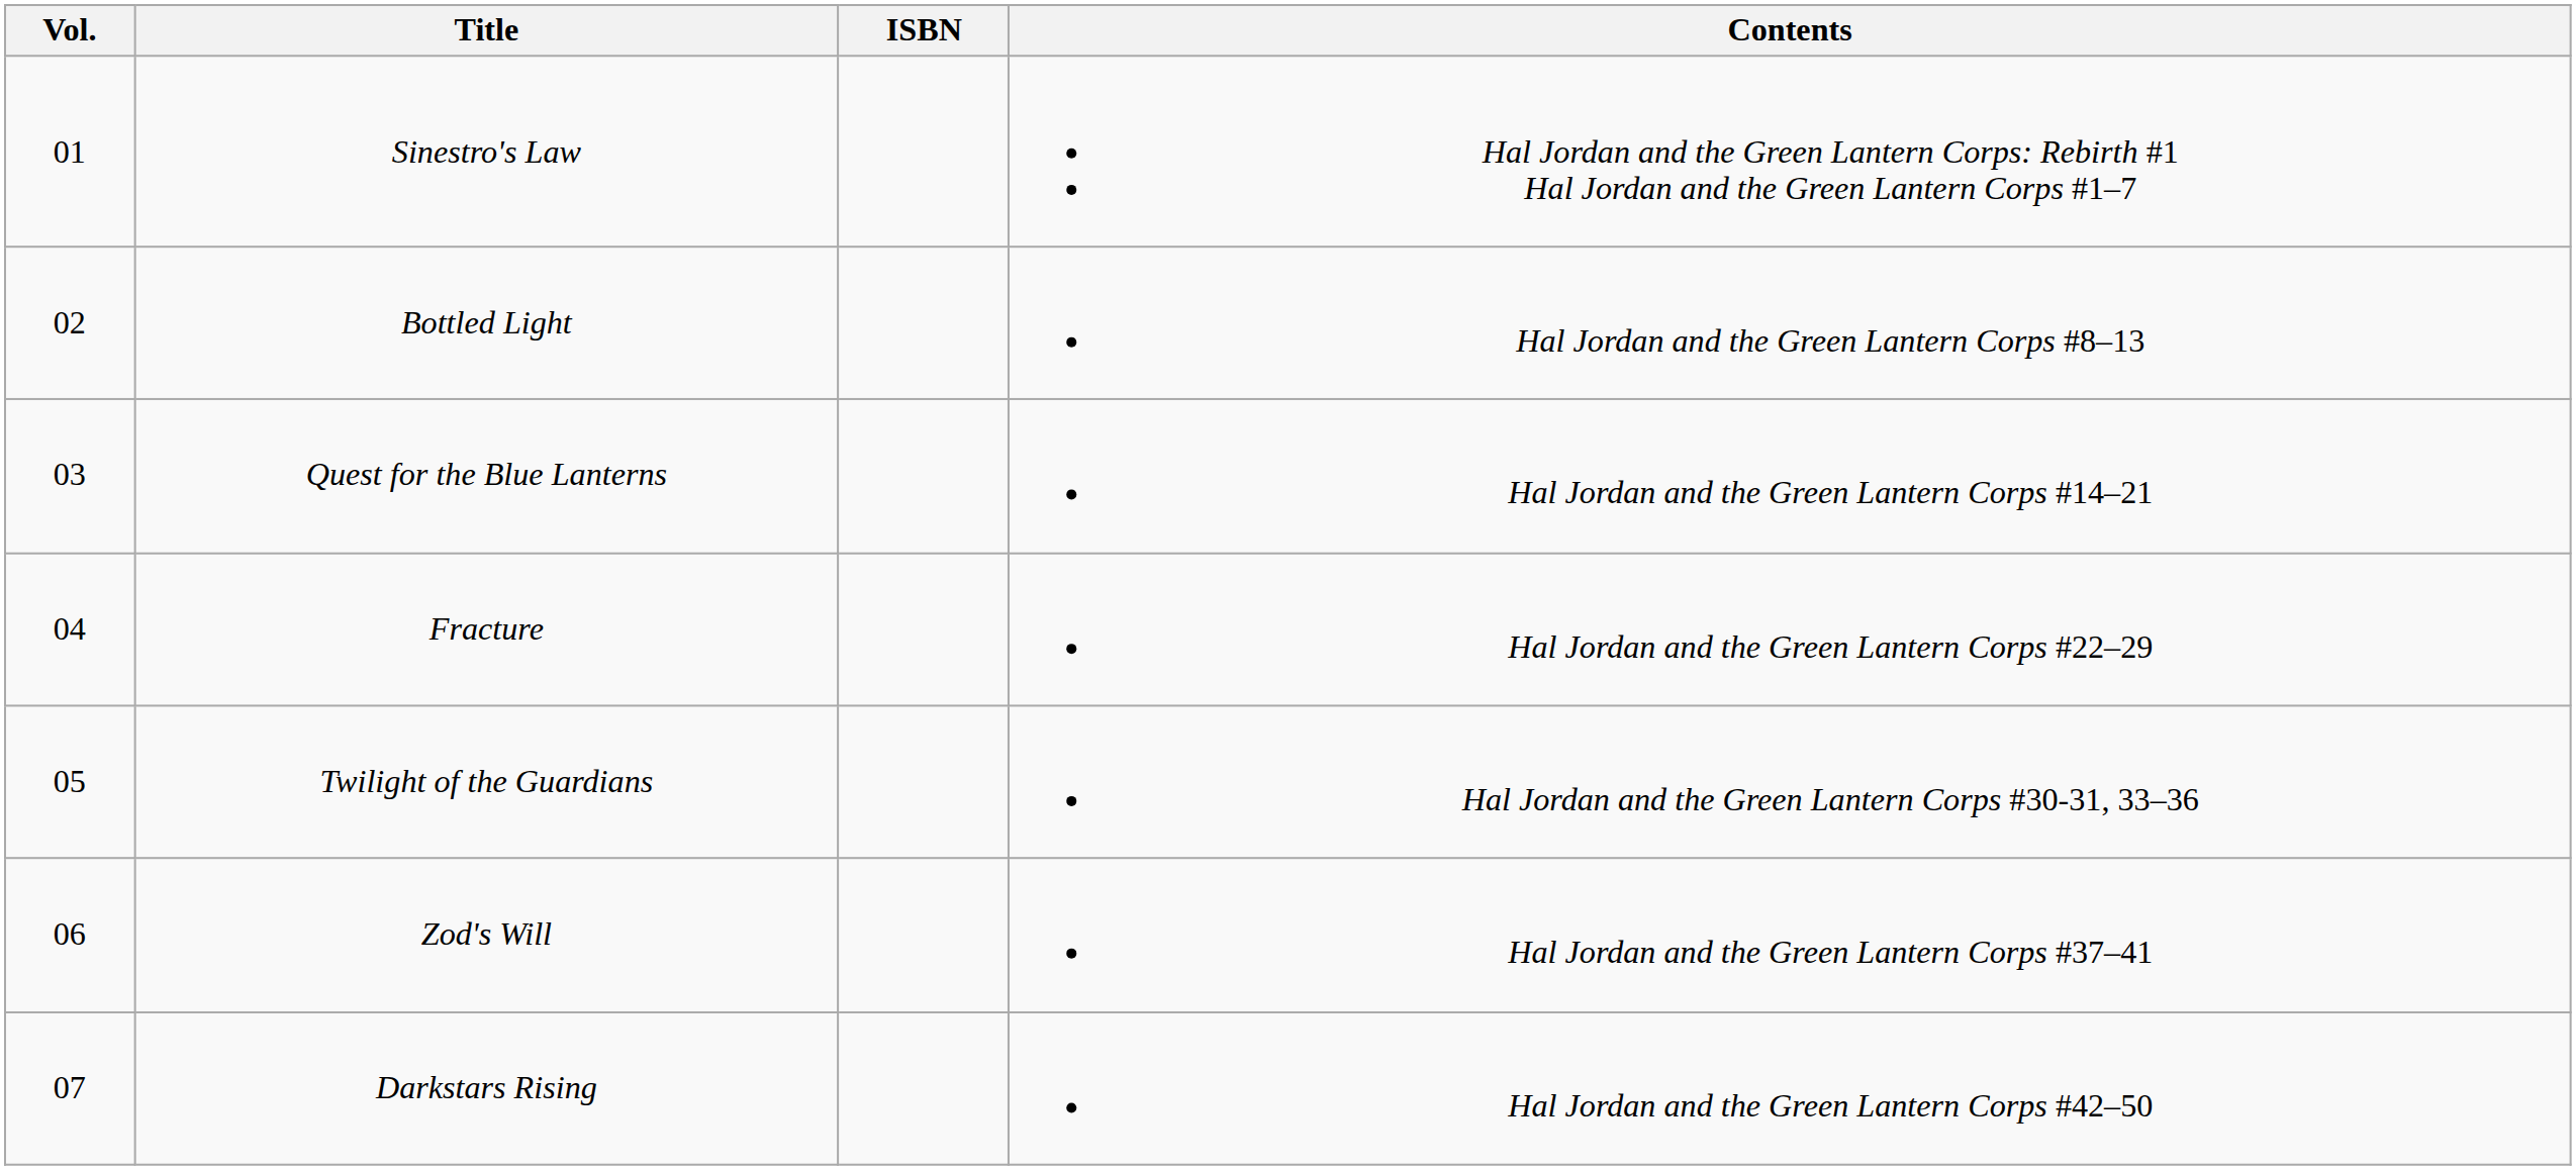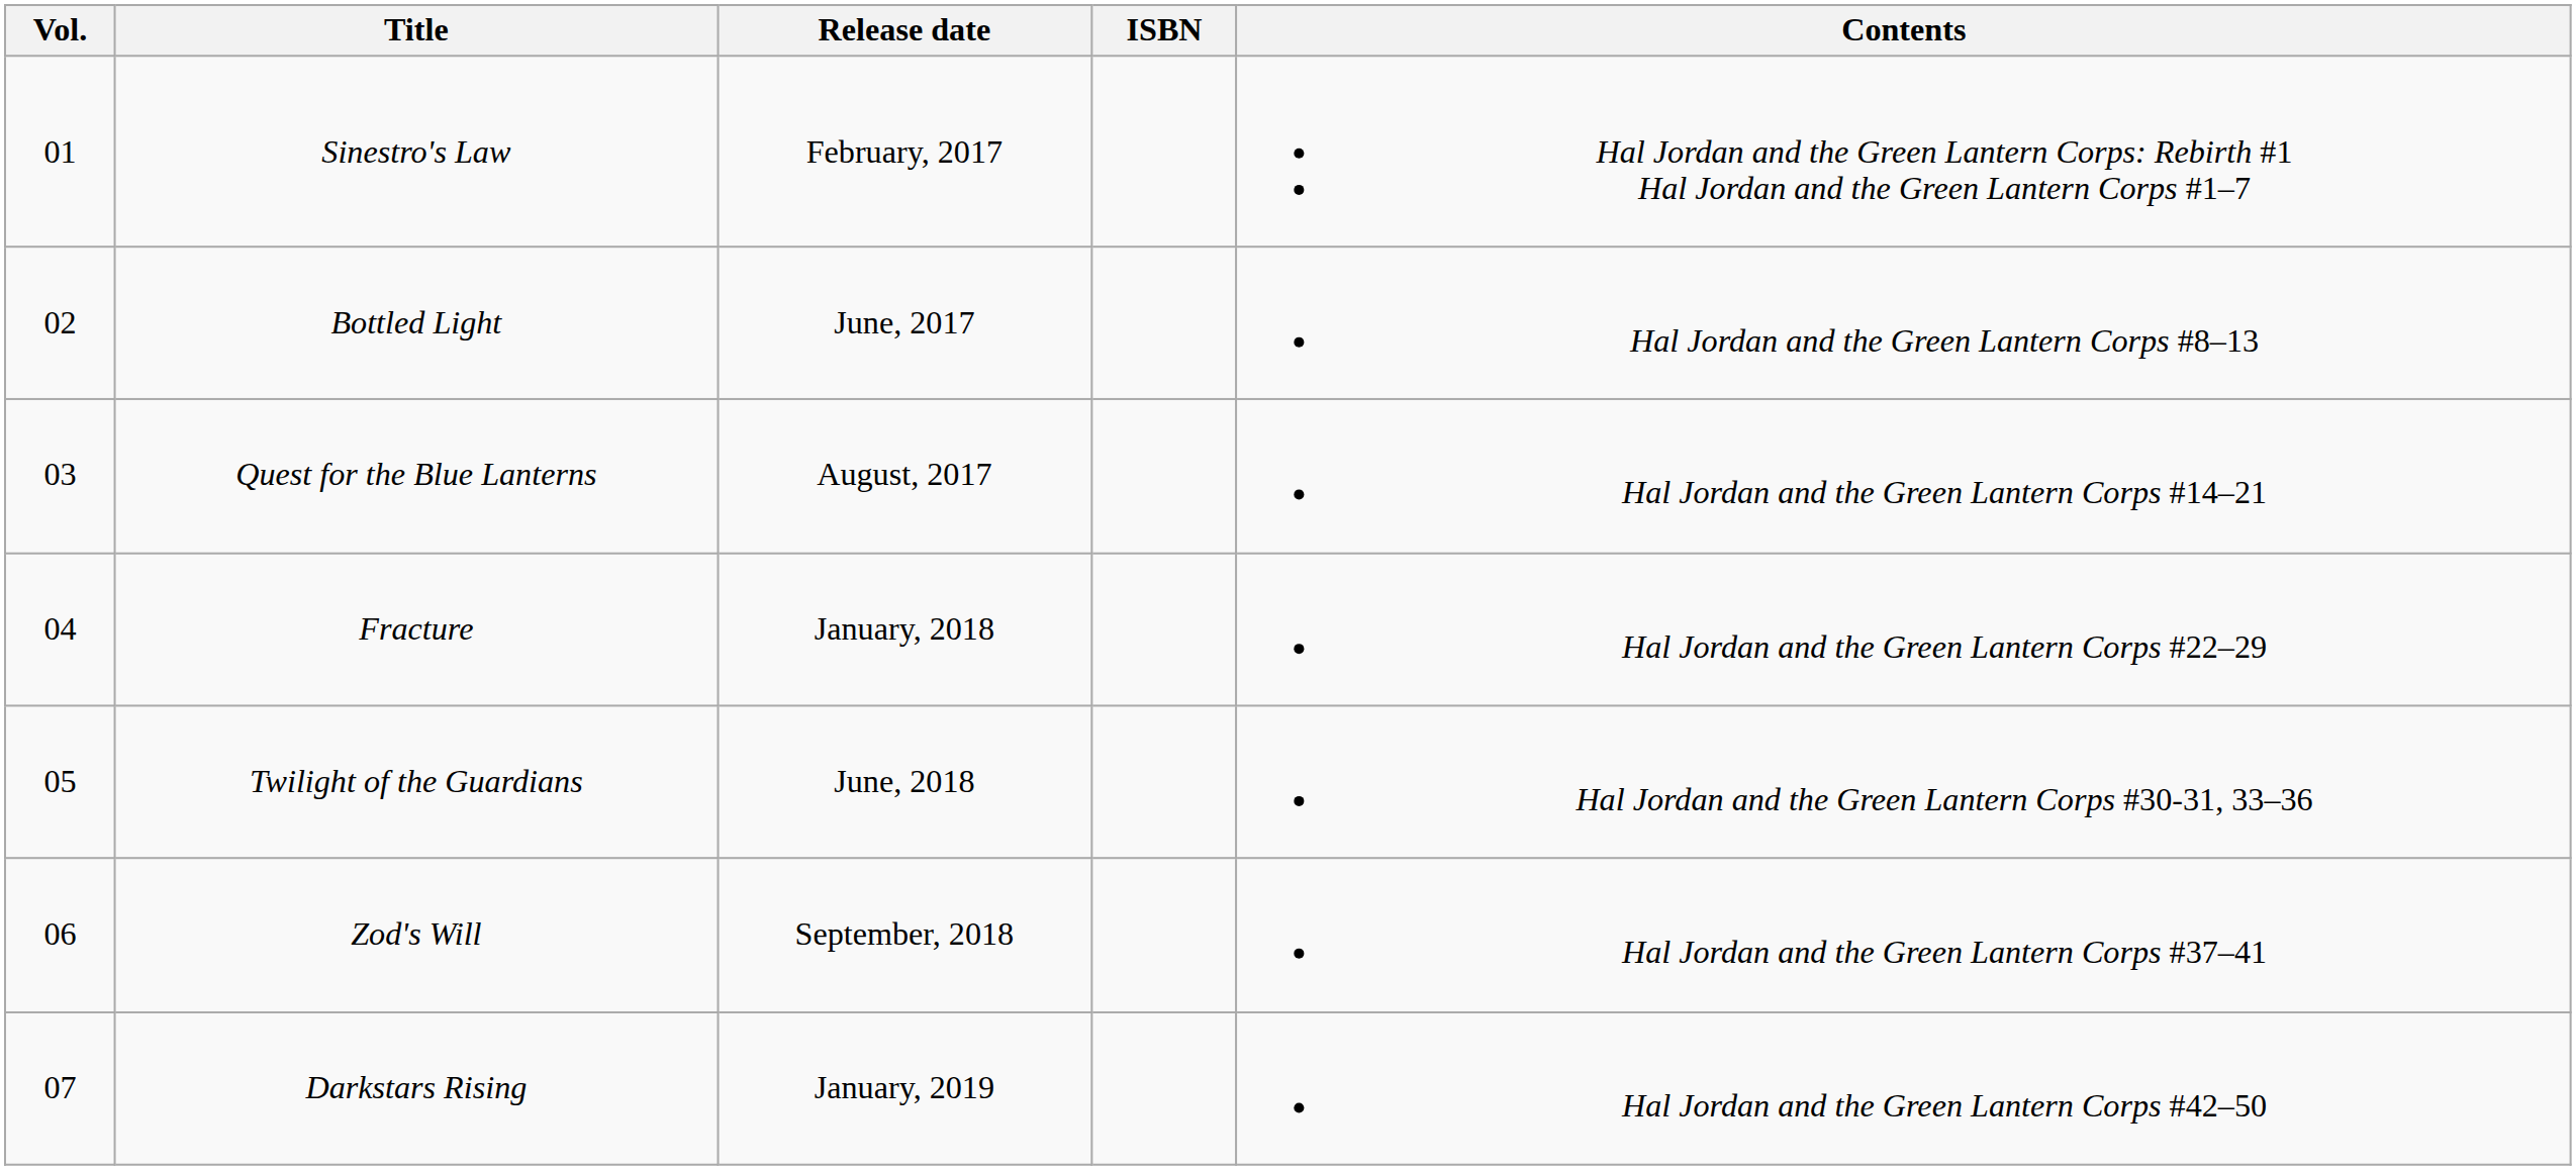 <table class="wikitable" style="width:100%;">
 <tr style="text-align: center;">
 <th>Vol.</th>
 <th>Title</th>
+<th>Release date</th>
 <th>ISBN</th>
 <th>Contents</th>
 </tr>
 <tr style="text-align: center;">
 <td>01</td>
 <td><em>Sinestro's Law</em></td>
+<td>February, 2017</td>
 <td></td>
 <td><br><ul><li><em>Hal Jordan and the Green Lantern Corps: Rebirth</em> #1</li><li><em>Hal Jordan and the Green Lantern Corps</em> #1–7</li></ul></td>
 </tr>
 <tr style="text-align: center;">
 <td>02</td>
 <td><em>Bottled Light</em></td>
+<td>June, 2017</td>
 <td></td>
 <td><br><ul><li><em>Hal Jordan and the Green Lantern Corps</em> #8–13</li></ul></td>
 </tr>
 <tr style="text-align: center;">
 <td>03</td>
 <td><em>Quest for the Blue Lanterns</em></td>
+<td>August, 2017</td>
 <td></td>
 <td><br><ul><li><em>Hal Jordan and the Green Lantern Corps</em> #14–21</li></ul></td>
 </tr>
 <tr style="text-align: center;">
 <td>04</td>
 <td><em>Fracture</em></td>
+<td>January, 2018</td>
 <td></td>
 <td><br><ul><li><em>Hal Jordan and the Green Lantern Corps</em> #22–29</li></ul></td>
 </tr>
 <tr style="text-align: center;">
 <td>05</td>
 <td><em>Twilight of the Guardians</em></td>
+<td>June, 2018</td>
 <td></td>
 <td><br><ul><li><em>Hal Jordan and the Green Lantern Corps</em> #30-31, 33–36</li></ul></td>
 </tr>
 <tr style="text-align: center;">
 <td>06</td>
 <td><em>Zod's Will</em></td>
+<td>September, 2018</td>
 <td></td>
 <td><br><ul><li><em>Hal Jordan and the Green Lantern Corps</em> #37–41</li></ul></td>
 </tr>
 <tr style="text-align: center;">
 <td>07</td>
 <td><em>Darkstars Rising</em></td>
+<td>January, 2019</td>
 <td></td>
 <td><br><ul><li><em>Hal Jordan and the Green Lantern Corps</em> #42–50</li></ul></td>
 </tr>
 </table>
